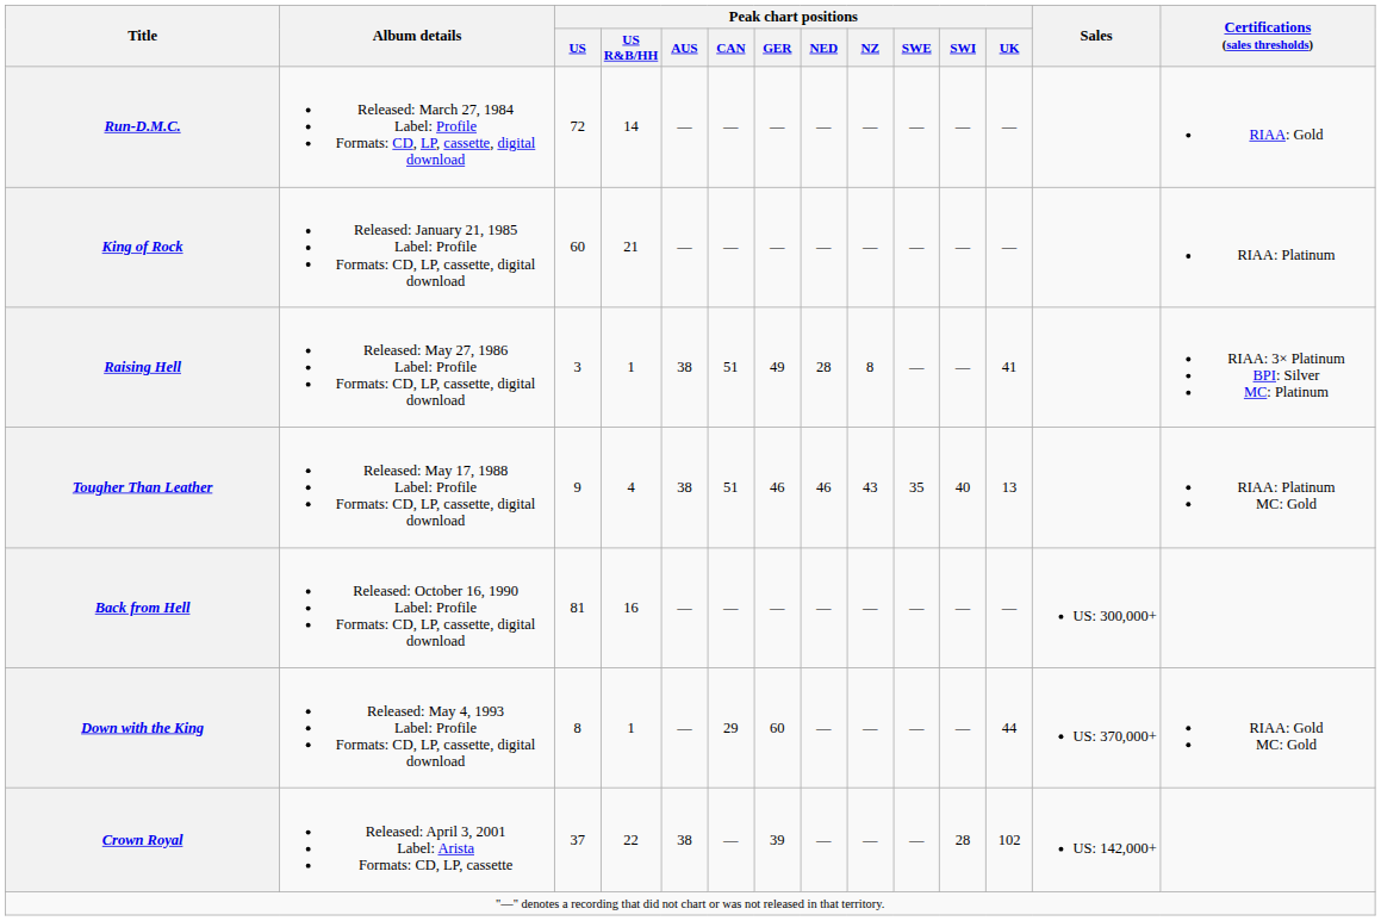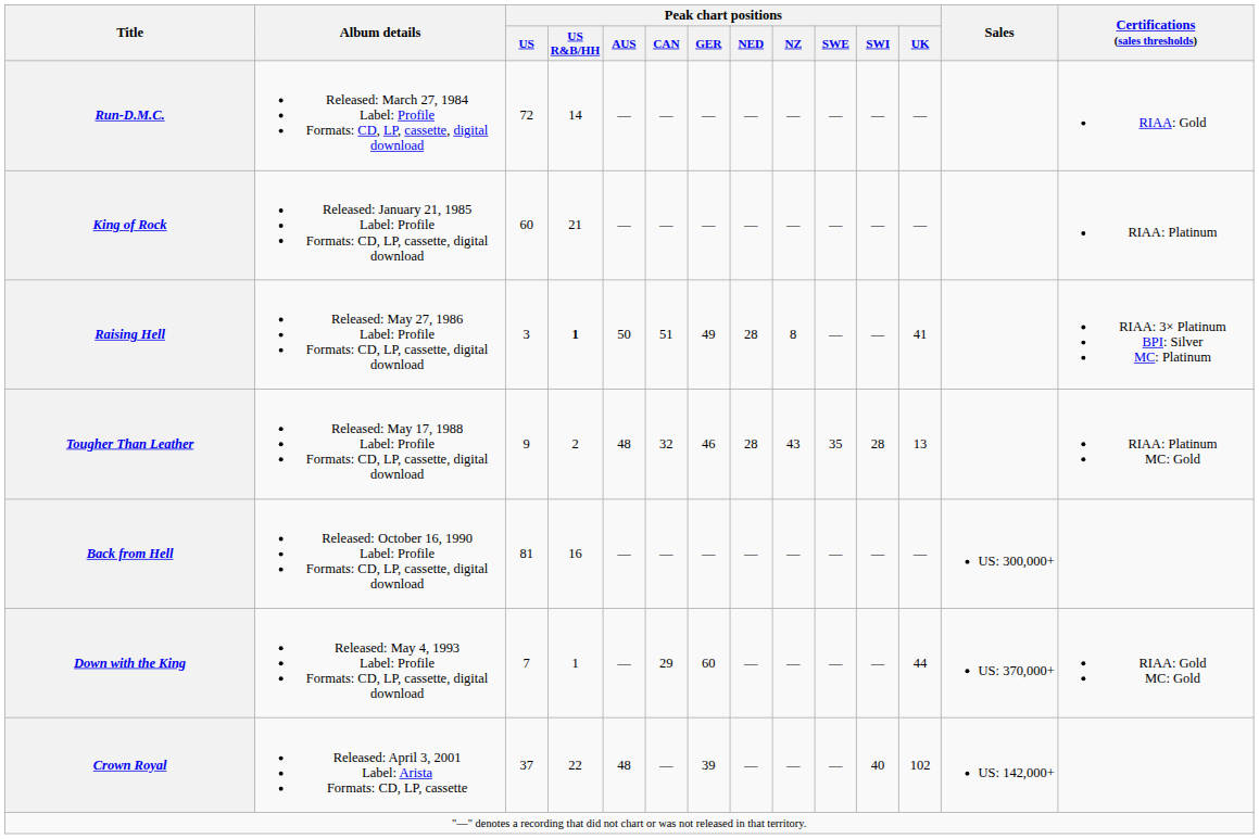 <table class="wikitable plainrowheaders" style="text-align:center;">
 <tr>
 <th scope="col" rowspan="2" style="width:18em;">Title</th>
 <th scope="col" rowspan="2" style="width:18em;">Album details</th>
 <th scope="col" colspan="10">Peak chart positions</th>
 <th rowspan="2">Sales</th>
 <th rowspan="2" style="width:14em;"><a href='#'>Certifications</a><br><small>(<a href='#'>sales thresholds</a>)</small></th>
 </tr>
 <tr>
 <th scope="col" style="width:3em;font-size:90%;"><a href='#'>US</a><br></th>
 <th scope="col" style="width:3em;font-size:90%;"><a href='#'>US<br>R&B/HH</a><br></th>
 <th scope="col" style="width:3em;font-size:90%;"><a href='#'>AUS</a><br></th>
 <th scope="col" style="width:3em;font-size:90%;"><a href='#'>CAN</a><br></th>
 <th scope="col" style="width:3em;font-size:90%;"><a href='#'>GER</a><br></th>
 <th scope="col" style="width:3em;font-size:90%;"><a href='#'>NED</a><br></th>
 <th scope="col" style="width:3em;font-size:90%;"><a href='#'>NZ</a><br></th>
 <th scope="col" style="width:3em;font-size:90%;"><a href='#'>SWE</a><br></th>
 <th scope="col" style="width:3em;font-size:90%;"><a href='#'>SWI</a><br></th>
 <th scope="col" style="width:3em;font-size:90%;"><a href='#'>UK</a><br></th>
 </tr>
 <tr>
 <th scope="row"><em><a href='#'>Run-D.M.C.</a></em></th>
 <td><br><ul><li>Released: March 27, 1984</li><li>Label: <a href='#'>Profile</a></li><li>Formats: <a href='#'>CD</a>, <a href='#'>LP</a>, <a href='#'>cassette</a>, <a href='#'>digital download</a></li></ul></td>
 <td>72</td>
 <td>14</td>
 <td>—</td>
 <td>—</td>
 <td>—</td>
 <td>—</td>
 <td>—</td>
 <td>—</td>
 <td>—</td>
 <td>—</td>
 <td></td>
 <td><br><ul><li><a href='#'>RIAA</a>: Gold</li></ul></td>
 </tr>
 <tr>
 <th scope="row"><em><a href='#'>King of Rock</a></em></th>
 <td><br><ul><li>Released: January 21, 1985</li><li>Label: Profile</li><li>Formats: CD, LP, cassette, digital download</li></ul></td>
 <td>60</td>
 <td>21</td>
 <td>—</td>
 <td>—</td>
 <td>—</td>
 <td>—</td>
 <td>—</td>
 <td>—</td>
 <td>—</td>
 <td>—</td>
 <td></td>
 <td><br><ul><li>RIAA: Platinum</li></ul></td>
 </tr>
 <tr>
 <th scope="row"><em><a href='#'>Raising Hell</a></em></th>
 <td><br><ul><li>Released: May 27, 1986</li><li>Label: Profile</li><li>Formats: CD, LP, cassette, digital download</li></ul></td>
 <td>3</td>
-<td>1</td>
-<td>38</td>
+<td><strong>1</strong></td>
+<td>50</td>
 <td>51</td>
 <td>49</td>
 <td>28</td>
 <td>8</td>
 <td>—</td>
 <td>—</td>
 <td>41</td>
 <td></td>
 <td><br><ul><li>RIAA: 3× Platinum</li><li><a href='#'>BPI</a>: Silver</li><li><a href='#'>MC</a>: Platinum</li></ul></td>
 </tr>
 <tr>
 <th scope="row"><em><a href='#'>Tougher Than Leather</a></em></th>
 <td><br><ul><li>Released: May 17, 1988</li><li>Label: Profile</li><li>Formats: CD, LP, cassette, digital download</li></ul></td>
 <td>9</td>
-<td>4</td>
-<td>38</td>
-<td>51</td>
+<td>2</td>
+<td>48</td>
+<td>32</td>
 <td>46</td>
-<td>46</td>
+<td>28</td>
 <td>43</td>
 <td>35</td>
-<td>40</td>
+<td>28</td>
 <td>13</td>
 <td></td>
 <td><br><ul><li>RIAA: Platinum</li><li>MC: Gold</li></ul></td>
 </tr>
 <tr>
 <th scope="row"><em><a href='#'>Back from Hell</a></em></th>
 <td><br><ul><li>Released: October 16, 1990</li><li>Label: Profile</li><li>Formats: CD, LP, cassette, digital download</li></ul></td>
 <td>81</td>
 <td>16</td>
 <td>—</td>
 <td>—</td>
 <td>—</td>
 <td>—</td>
 <td>—</td>
 <td>—</td>
 <td>—</td>
 <td>—</td>
 <td><br><ul><li>US: 300,000+</li></ul></td>
 <td></td>
 </tr>
 <tr>
 <th scope="row"><em><a href='#'>Down with the King</a></em></th>
 <td><br><ul><li>Released: May 4, 1993</li><li>Label: Profile</li><li>Formats: CD, LP, cassette, digital download</li></ul></td>
-<td>8</td>
+<td>7</td>
 <td>1</td>
 <td>—</td>
 <td>29</td>
 <td>60</td>
 <td>—</td>
 <td>—</td>
 <td>—</td>
 <td>—</td>
 <td>44</td>
 <td><br><ul><li>US: 370,000+</li></ul></td>
 <td><br><ul><li>RIAA: Gold</li><li>MC: Gold</li></ul></td>
 </tr>
 <tr>
 <th scope="row"><em><a href='#'>Crown Royal</a></em></th>
 <td><br><ul><li>Released: April 3, 2001</li><li>Label: <a href='#'>Arista</a></li><li>Formats: CD, LP, cassette</li></ul></td>
 <td>37</td>
 <td>22</td>
-<td>38</td>
+<td>48</td>
 <td>—</td>
 <td>39</td>
 <td>—</td>
 <td>—</td>
 <td>—</td>
-<td>28</td>
+<td>40</td>
 <td>102</td>
 <td><br><ul><li>US: 142,000+</li></ul></td>
 <td></td>
 </tr>
 <tr>
 <td colspan="21" align="center"><small>"—" denotes a recording that did not chart or was not released in that territory.</small></td>
 </tr>
 </table>
